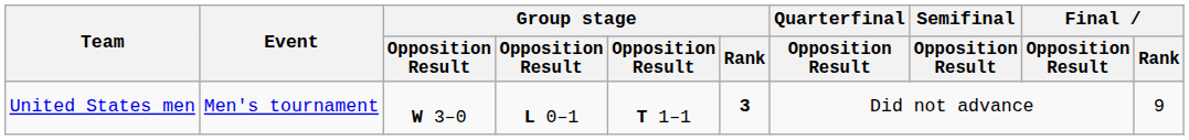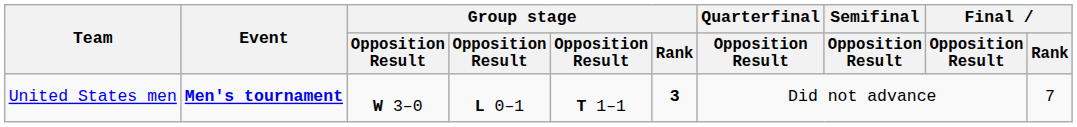 <table class=wikitable style=font-size:90%;text-align:center>
 <tr>
 <th rowspan=2>Team</th>
 <th rowspan=2>Event</th>
 <th colspan=4>Group stage</th>
 <th>Quarterfinal</th>
 <th>Semifinal</th>
 <th colspan=2>Final / </th>
 </tr>
 <tr style=font-size:95%>
 <th>Opposition<br>Result</th>
 <th>Opposition<br>Result</th>
 <th>Opposition<br>Result</th>
 <th>Rank</th>
 <th>Opposition<br>Result</th>
 <th>Opposition<br>Result</th>
 <th>Opposition<br>Result</th>
 <th>Rank</th>
 </tr>
 <tr>
 <td align=left><a href='#'>United States men</a></td>
-<td align=left><a href='#'>Men's tournament</a></td>
+<td align=left><strong><a href='#'>Men's tournament</a></strong></td>
 <td><br><strong>W</strong> 3–0</td>
 <td><br><strong>L</strong> 0–1</td>
 <td><br><strong>T</strong> 1–1</td>
 <td><strong>3</strong></td>
 <td colspan=3>Did not advance</td>
-<td>9</td>
+<td>7</td>
 </tr>
 </table>
